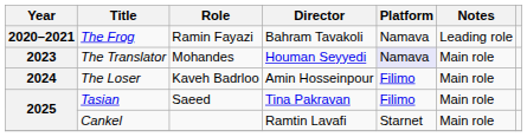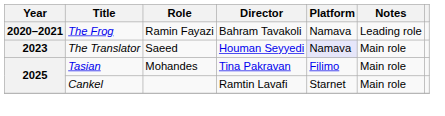 <table class="wikitable plainrowheaders sortable" style="font-size:100%">
 <tr>
 <th scope="col">Year</th>
 <th scope="col">Title</th>
 <th scope="col">Role</th>
 <th scope="col">Director</th>
 <th scope="col">Platform</th>
 <th class="unsortable" scope="col">Notes</th>
 <th scope="col" class="unsortable"></th>
 </tr>
 <tr>
 <th scope="row">2020–2021</th>
 <td><em><a href='#'>The Frog</a></em></td>
 <td>Ramin Fayazi</td>
 <td>Bahram Tavakoli</td>
 <td>Namava</td>
 <td>Leading role</td>
 <td></td>
 </tr>
 <tr>
 <th scope="row">2023</th>
 <td><em>The Translator</em></td>
-<td>Mohandes</td>
+<td>Saeed</td>
 <td><a href='#'>Houman Seyyedi</a></td>
 <td style="background: lavender;">Namava</td>
 <td>Main role</td>
 <td></td>
 </tr>
 <tr>
-<th scope="row">2024</th>
-<td><em>The Loser</em></td>
-<td>Kaveh Badrloo</td>
-<td>Amin Hosseinpour</td>
-<td><a href='#'>Filimo</a></td>
-<td>Main role</td>
-<td></td>
-</tr>
-<tr>
 <th rowspan="2" scope="row">2025</th>
 <td><em><a href='#'>Tasian</a></em></td>
-<td>Saeed</td>
+<td>Mohandes</td>
 <td><a href='#'>Tina Pakravan</a></td>
 <td><a href='#'>Filimo</a></td>
 <td>Main role</td>
 <td></td>
 </tr>
 <tr>
 <td><em>Cankel</em></td>
 <td></td>
 <td>Ramtin Lavafi</td>
 <td>Starnet</td>
 <td>Main role</td>
 <td></td>
 </tr>
 <tr>
 </tr>
 </table>
